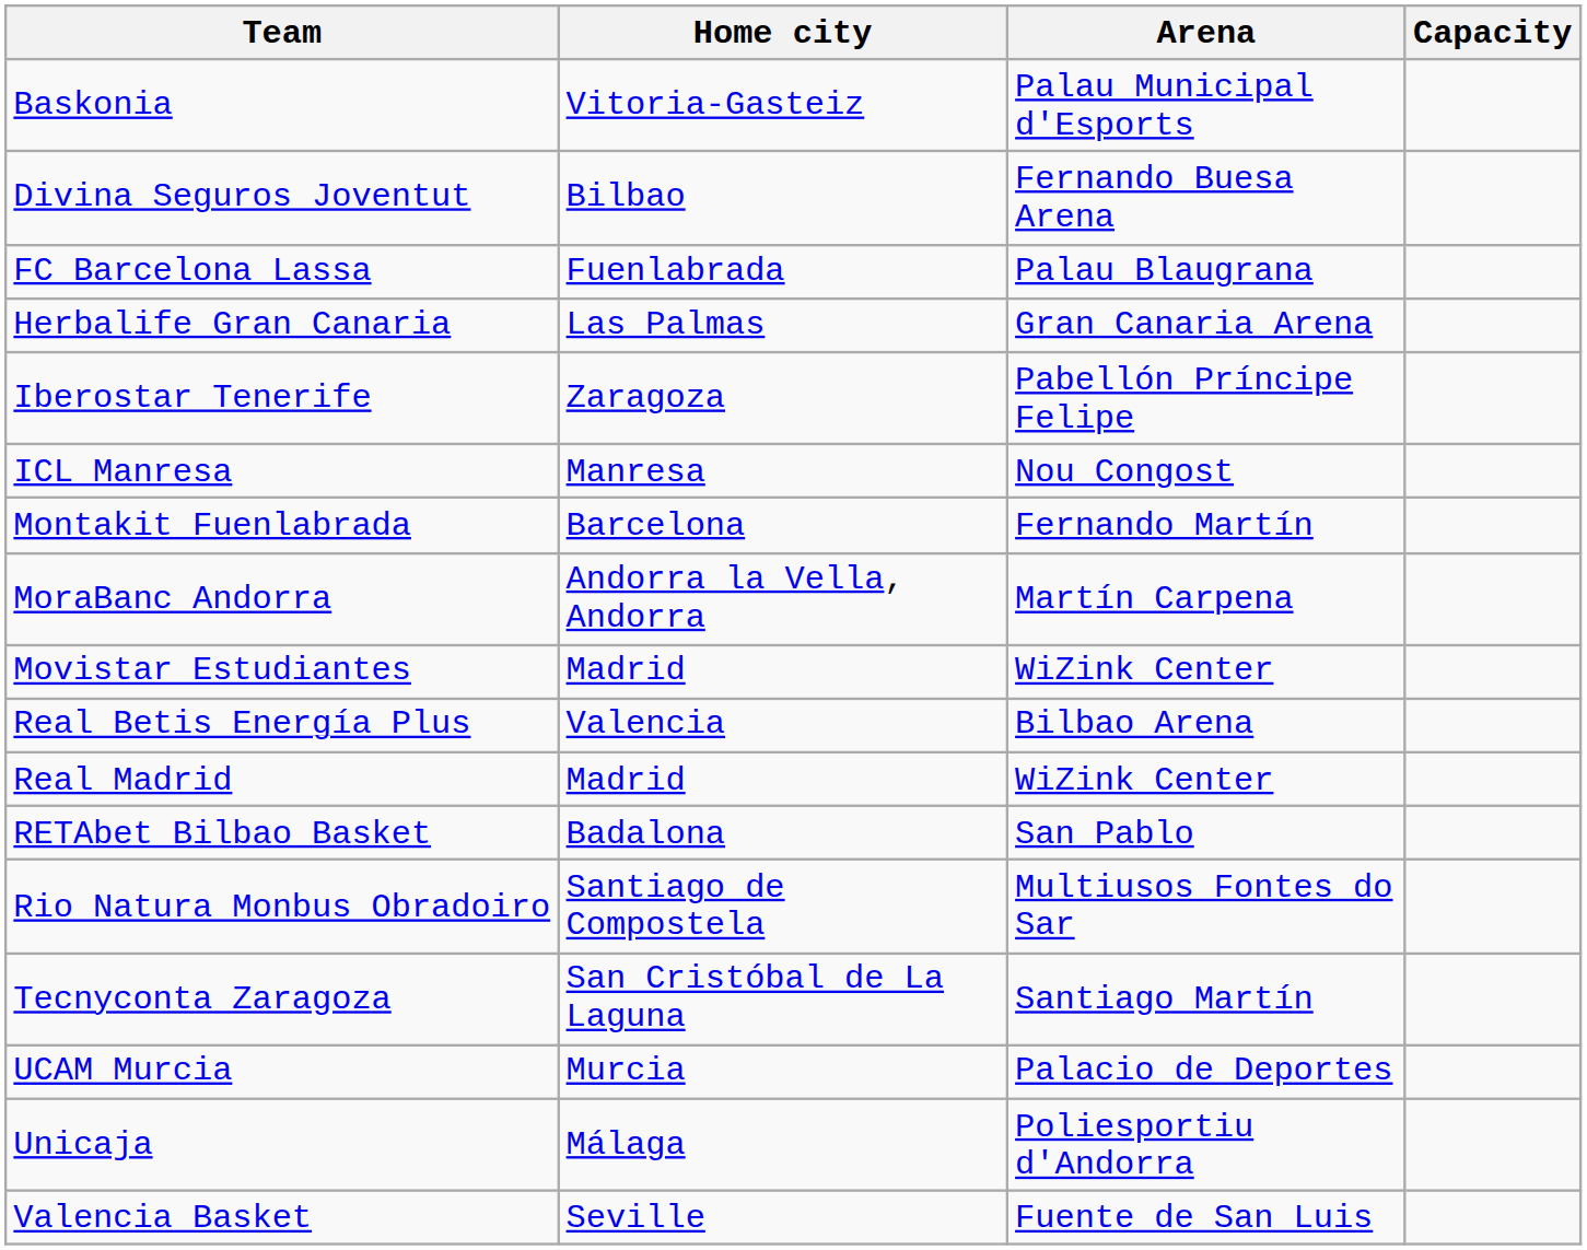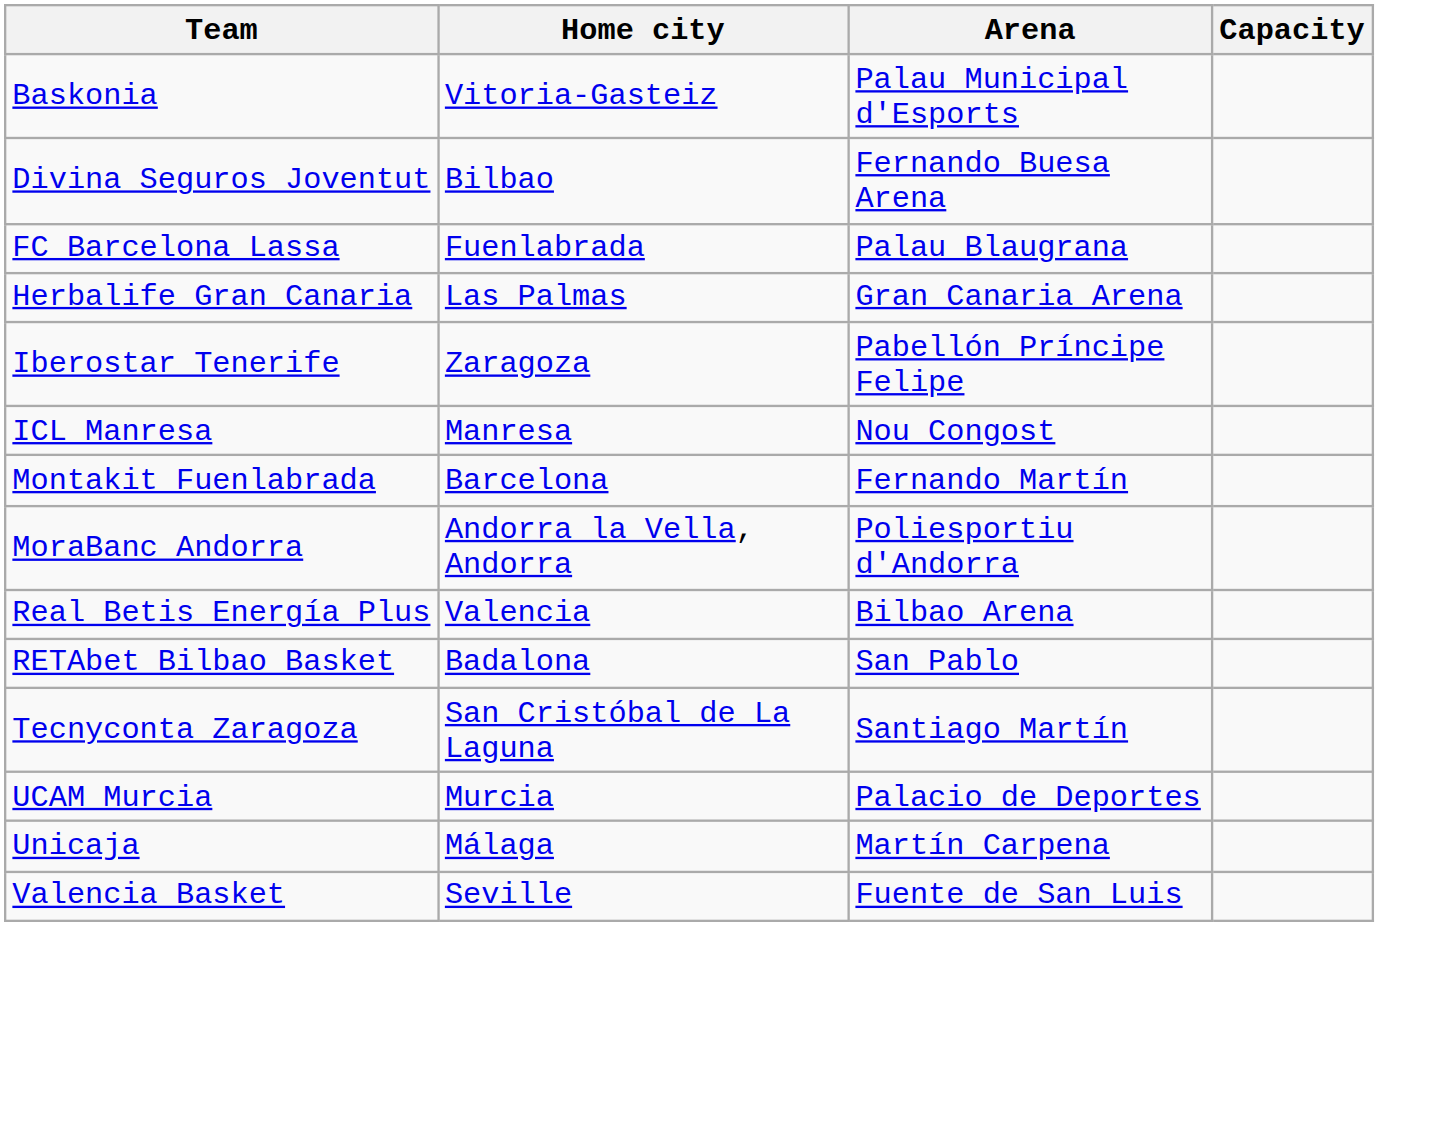 <table class="wikitable sortable">
 <tr>
 <th>Team</th>
 <th width=170>Home city</th>
 <th width=150>Arena</th>
 <th>Capacity</th>
 </tr>
 <tr>
 <td><a href='#'>Baskonia</a></td>
 <td><a href='#'>Vitoria-Gasteiz</a></td>
 <td><a href='#'>Palau Municipal d'Esports</a></td>
 <td style="text-align:center"></td>
 </tr>
 <tr>
 <td><a href='#'>Divina Seguros Joventut</a></td>
 <td><a href='#'>Bilbao</a></td>
 <td><a href='#'>Fernando Buesa Arena</a></td>
 <td style="text-align:center"></td>
 </tr>
 <tr>
 <td><a href='#'>FC Barcelona Lassa</a></td>
 <td><a href='#'>Fuenlabrada</a></td>
 <td><a href='#'>Palau Blaugrana</a></td>
 <td style="text-align:center"></td>
 </tr>
 <tr>
 <td><a href='#'>Herbalife Gran Canaria</a></td>
 <td><a href='#'>Las Palmas</a></td>
 <td><a href='#'>Gran Canaria Arena</a></td>
 <td style="text-align:center"></td>
 </tr>
 <tr>
 <td><a href='#'>Iberostar Tenerife</a></td>
 <td><a href='#'>Zaragoza</a></td>
 <td><a href='#'>Pabellón Príncipe Felipe</a></td>
 <td style="text-align:center"></td>
 </tr>
 <tr>
 <td><a href='#'>ICL Manresa</a></td>
 <td><a href='#'>Manresa</a></td>
 <td><a href='#'>Nou Congost</a></td>
 <td style="text-align:center"></td>
 </tr>
 <tr>
 <td><a href='#'>Montakit Fuenlabrada</a></td>
 <td><a href='#'>Barcelona</a></td>
 <td><a href='#'>Fernando Martín</a></td>
 <td style="text-align:center"></td>
 </tr>
 <tr>
 <td><a href='#'>MoraBanc Andorra</a></td>
 <td><a href='#'>Andorra la Vella</a>, <a href='#'>Andorra</a></td>
-<td><a href='#'>Martín Carpena</a></td>
-<td style="text-align:center"></td>
-</tr>
-<tr>
-<td><a href='#'>Movistar Estudiantes</a></td>
-<td><a href='#'>Madrid</a></td>
-<td><a href='#'>WiZink Center</a></td>
+<td><a href='#'>Poliesportiu d'Andorra</a></td>
 <td style="text-align:center"></td>
 </tr>
 <tr>
 <td><a href='#'>Real Betis Energía Plus</a></td>
 <td><a href='#'>Valencia</a></td>
 <td><a href='#'>Bilbao Arena</a></td>
 <td style="text-align:center"></td>
 </tr>
 <tr>
-<td><a href='#'>Real Madrid</a></td>
-<td><a href='#'>Madrid</a></td>
-<td><a href='#'>WiZink Center</a></td>
-<td style="text-align:center"></td>
-</tr>
-<tr>
 <td><a href='#'>RETAbet Bilbao Basket</a></td>
 <td><a href='#'>Badalona</a></td>
 <td><a href='#'>San Pablo</a></td>
-<td style="text-align:center"></td>
-</tr>
-<tr>
-<td><a href='#'>Rio Natura Monbus Obradoiro</a></td>
-<td><a href='#'>Santiago de Compostela</a></td>
-<td><a href='#'>Multiusos Fontes do Sar</a></td>
 <td style="text-align:center"></td>
 </tr>
 <tr>
 <td><a href='#'>Tecnyconta Zaragoza</a></td>
 <td><a href='#'>San Cristóbal de La Laguna</a></td>
 <td><a href='#'>Santiago Martín</a></td>
 <td style="text-align:center"></td>
 </tr>
 <tr>
 <td><a href='#'>UCAM Murcia</a></td>
 <td><a href='#'>Murcia</a></td>
 <td><a href='#'>Palacio de Deportes</a></td>
 <td style="text-align:center"></td>
 </tr>
 <tr>
 <td><a href='#'>Unicaja</a></td>
 <td><a href='#'>Málaga</a></td>
-<td><a href='#'>Poliesportiu d'Andorra</a></td>
+<td><a href='#'>Martín Carpena</a></td>
 <td style="text-align:center"></td>
 </tr>
 <tr>
 <td><a href='#'>Valencia Basket</a></td>
 <td><a href='#'>Seville</a></td>
 <td><a href='#'>Fuente de San Luis</a></td>
 <td style="text-align:center"></td>
 </tr>
 </table>
